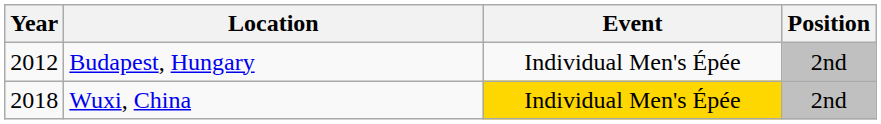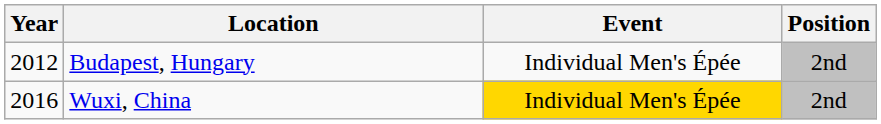 <table class="wikitable" style="text-align:center;">
 <tr>
 <th>Year</th>
 <th style="width:17em">Location</th>
 <th style="width:12em">Event</th>
 <th>Position</th>
 </tr>
 <tr>
 <td>2012</td>
 <td rowspan="1" align="left"> <a href='#'>Budapest</a>, <a href='#'>Hungary</a></td>
 <td>Individual Men's Épée</td>
 <td bgcolor="silver">2nd</td>
 </tr>
 <tr>
-<td>2018</td>
+<td>2016</td>
 <td rowspan="1" align="left"> <a href='#'>Wuxi</a>, <a href='#'>China</a></td>
 <td style="background: gold;">Individual Men's Épée</td>
 <td bgcolor="silver">2nd</td>
 </tr>
 </table>
